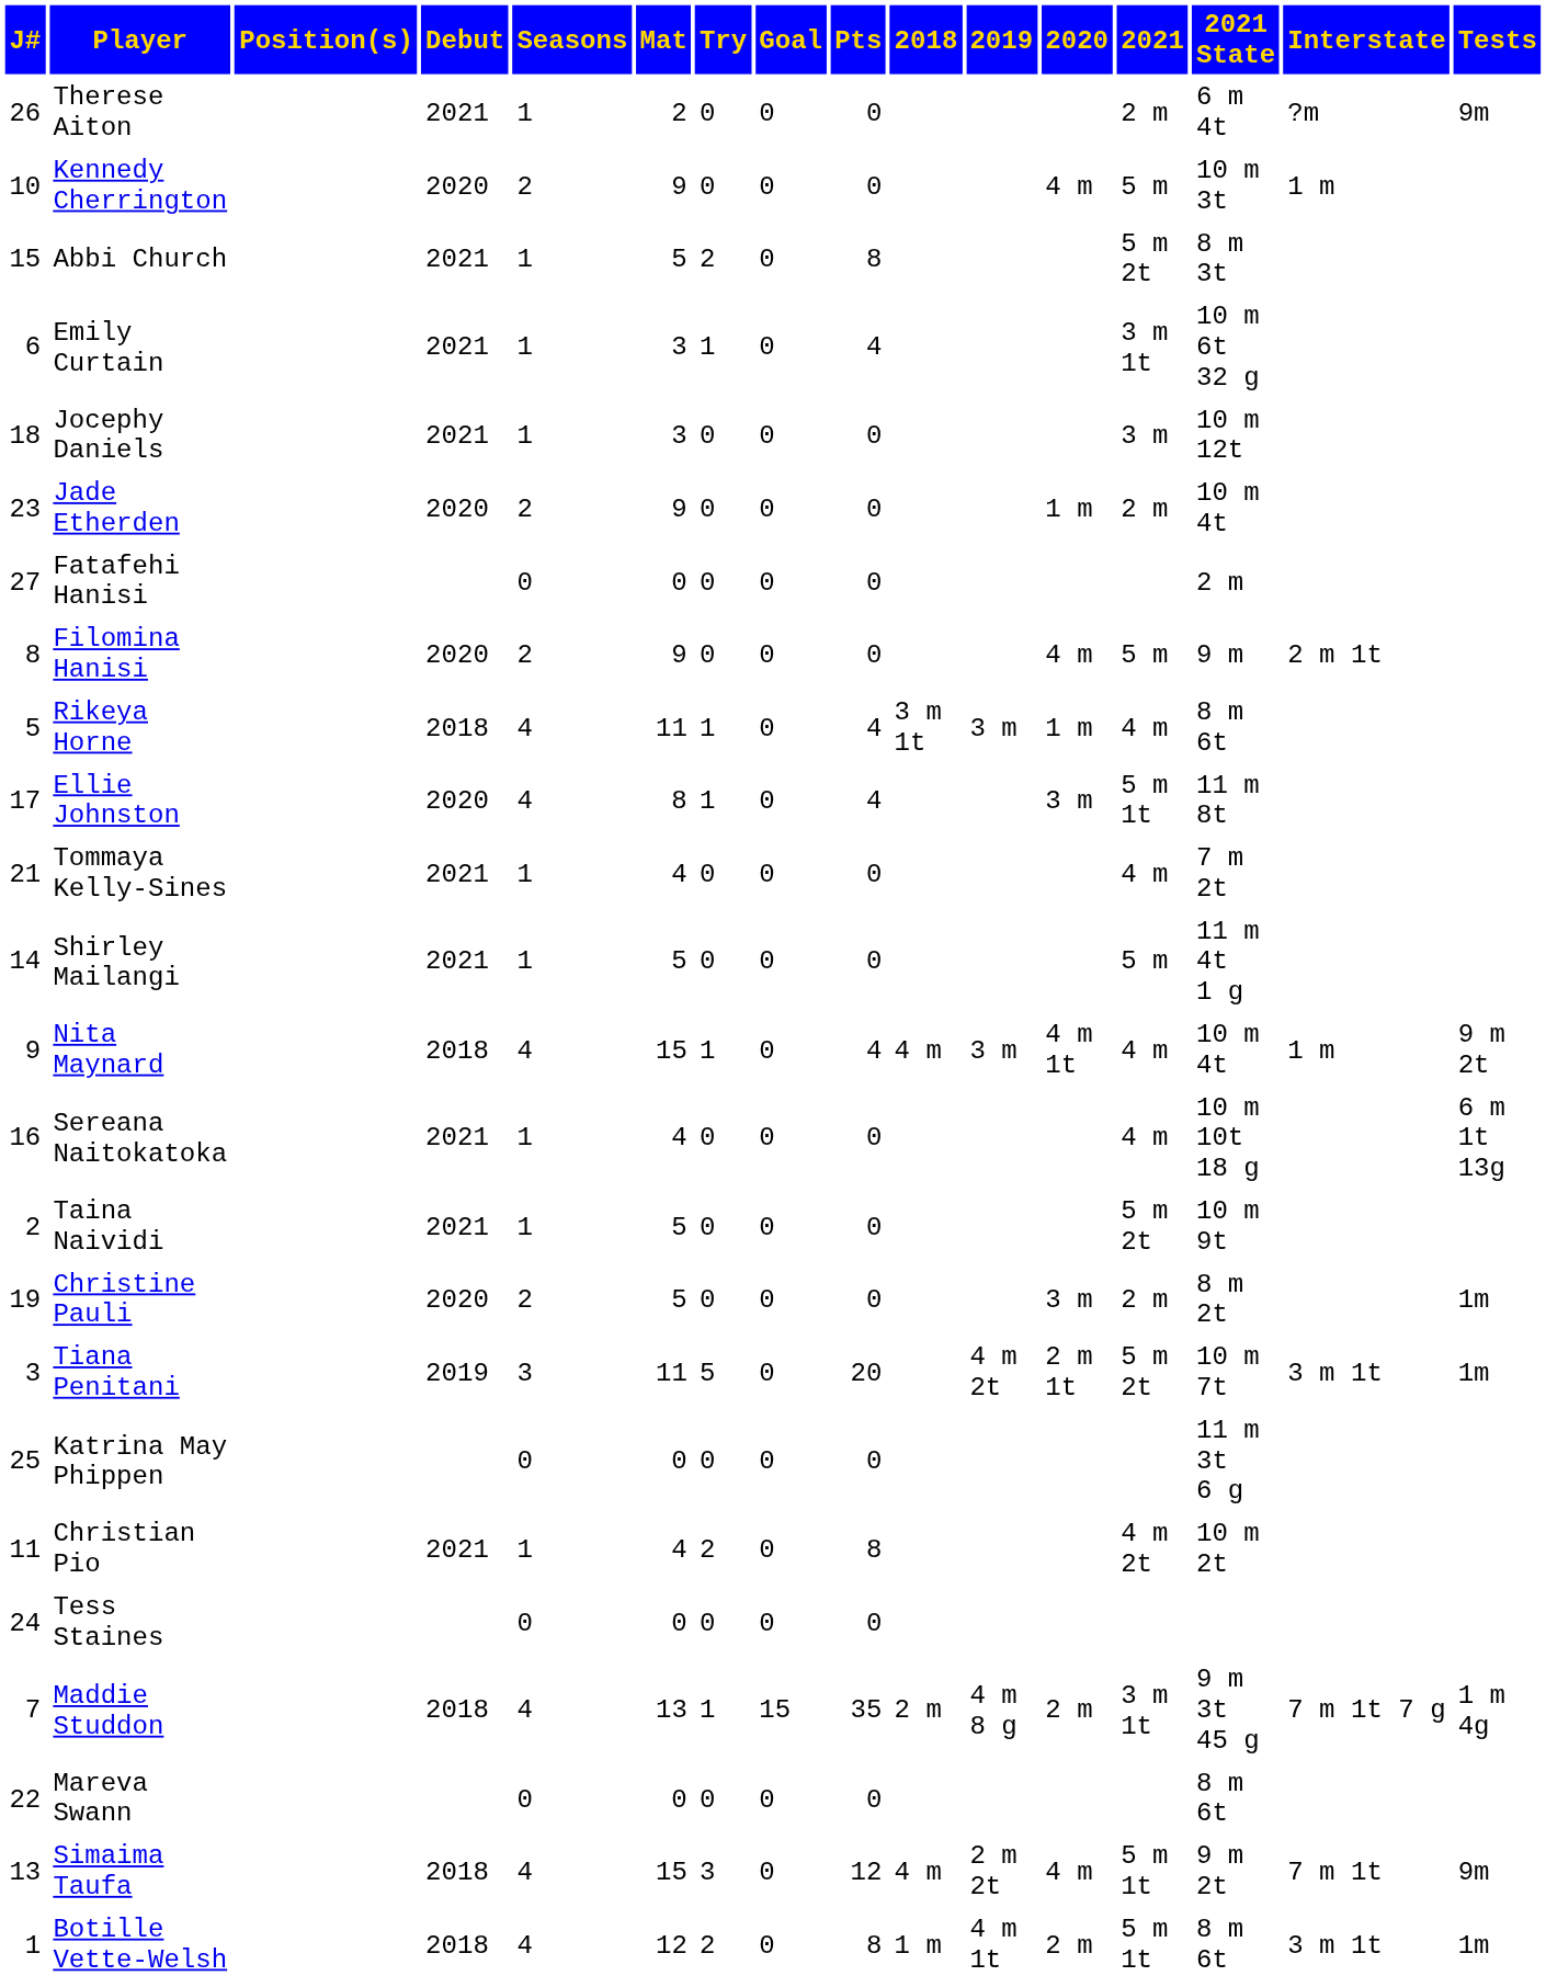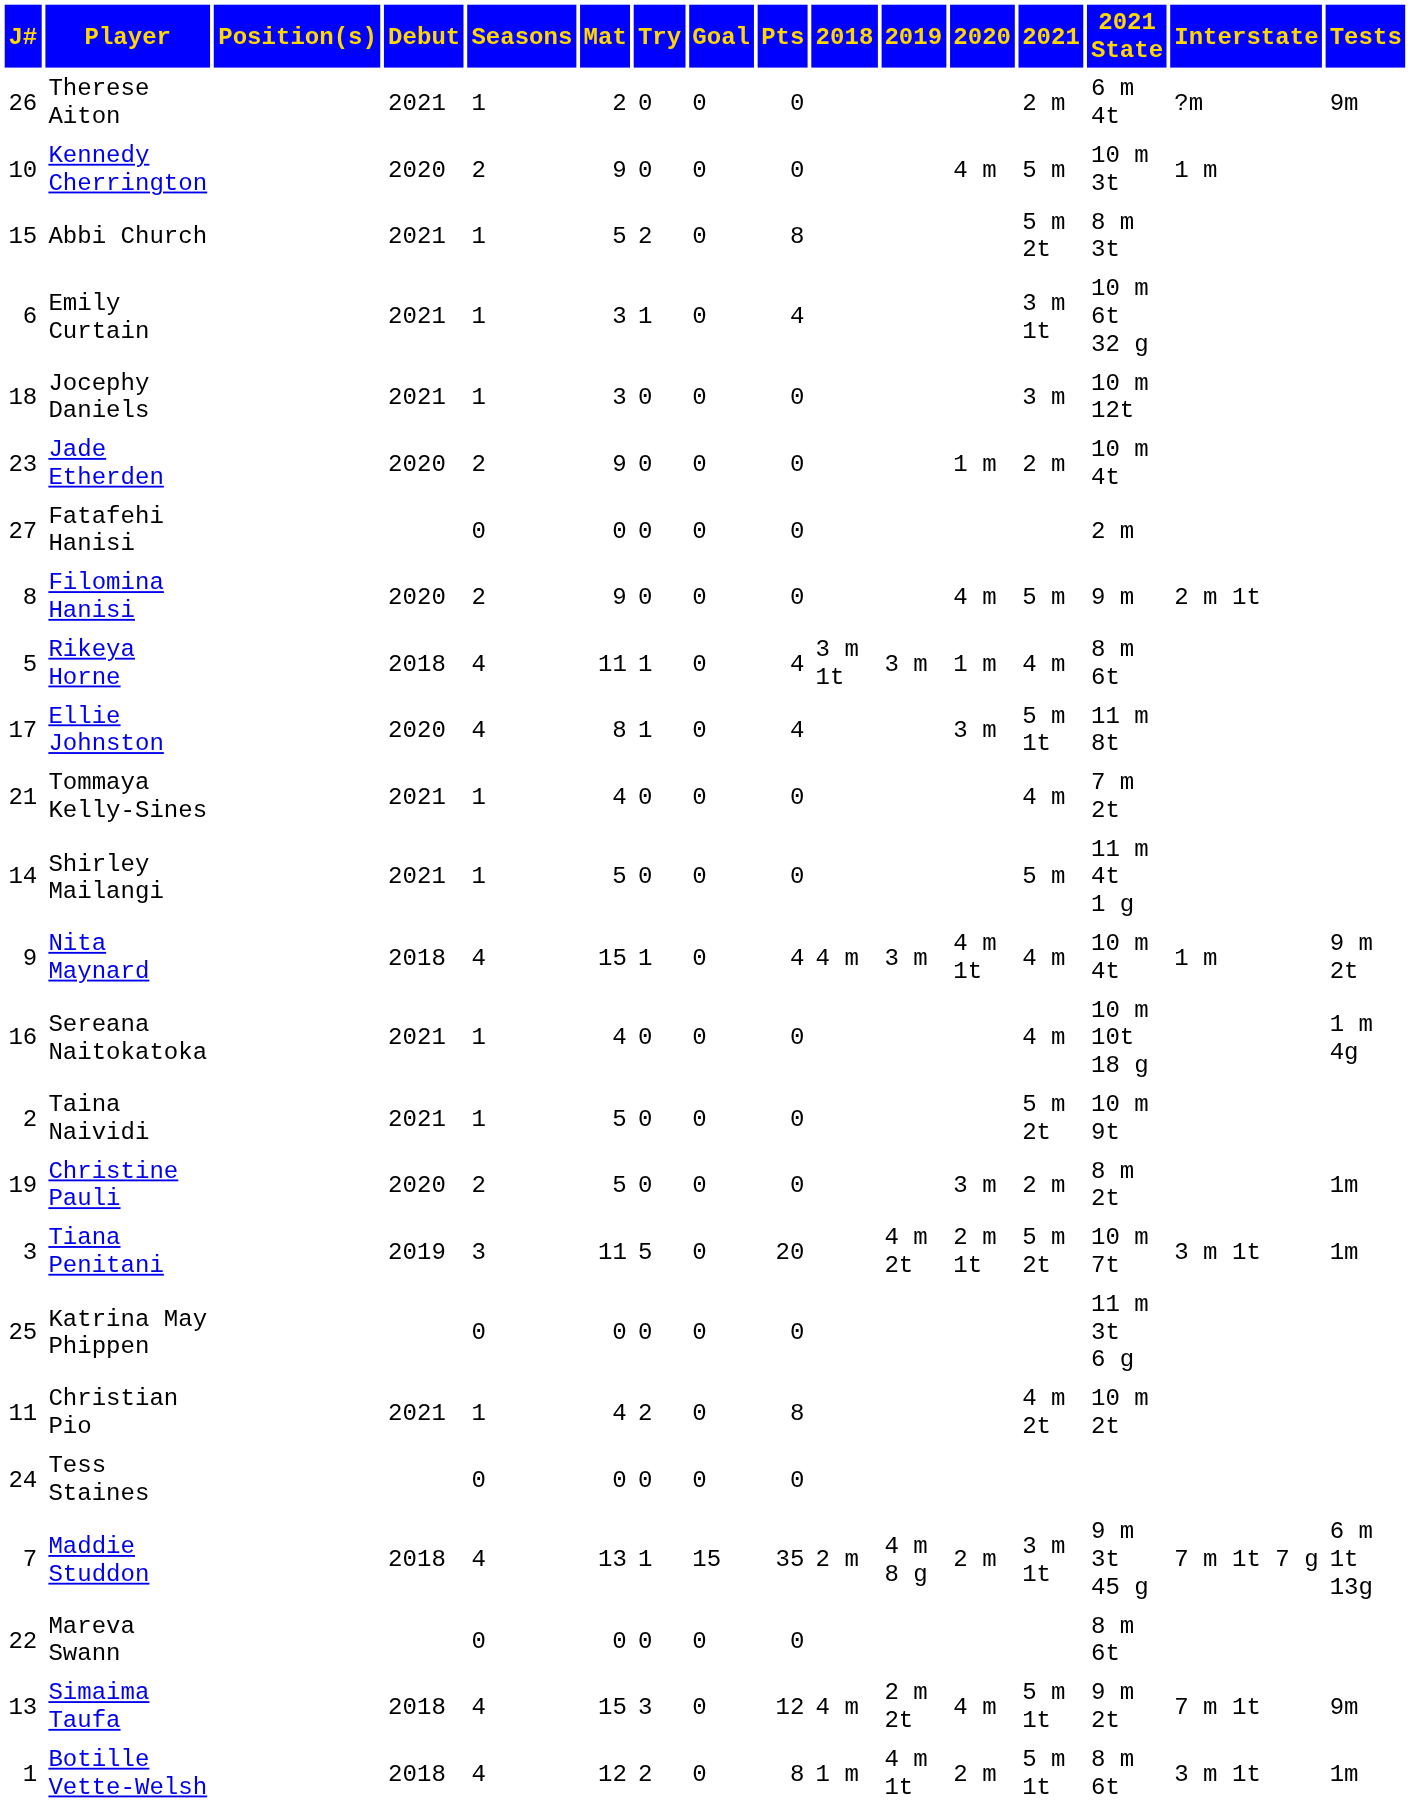 <table class="sortable" border="0" cellspacing="2" cellpadding="2" style="width:100%;" style="text-align:center;">
 <tr style="background:blue; color:gold">
 <th>J#</th>
 <th>Player</th>
 <th>Position(s)</th>
 <th>Debut</th>
 <th>Seasons</th>
 <th>Mat</th>
 <th>Try</th>
 <th>Goal</th>
 <th>Pts</th>
 <th>2018</th>
 <th>2019</th>
 <th>2020</th>
 <th>2021</th>
 <th>2021 State</th>
 <th>Interstate</th>
 <th>Tests</th>
 </tr>
 <tr>
 <td align=right>26</td>
 <td align=left>Therese Aiton</td>
 <td></td>
 <td>2021</td>
 <td>1</td>
 <td align=right>2</td>
 <td>0</td>
 <td>0</td>
 <td align=right>0</td>
 <td></td>
 <td></td>
 <td></td>
 <td align=left> 2 m</td>
 <td align=left> 6 m 4t</td>
 <td align=left> ?m</td>
 <td align=left> 9m</td>
 </tr>
 <tr>
 <td align=right>10</td>
 <td align=left><a href='#'>Kennedy Cherrington</a></td>
 <td></td>
 <td>2020</td>
 <td>2</td>
 <td align=right>9</td>
 <td>0</td>
 <td>0</td>
 <td align=right>0</td>
 <td></td>
 <td></td>
 <td align=left> 4 m</td>
 <td align=left> 5 m</td>
 <td align=left> 10 m 3t</td>
 <td align=left> 1 m</td>
 <td></td>
 </tr>
 <tr>
 <td align=right>15</td>
 <td align=left>Abbi Church</td>
 <td></td>
 <td>2021</td>
 <td>1</td>
 <td align=right>5</td>
 <td>2</td>
 <td>0</td>
 <td align=right>8</td>
 <td></td>
 <td></td>
 <td></td>
 <td align=left> 5 m 2t</td>
 <td align=left> 8 m 3t</td>
 <td></td>
 <td></td>
 </tr>
 <tr>
 <td align=right>6</td>
 <td align=left>Emily Curtain</td>
 <td></td>
 <td>2021</td>
 <td>1</td>
 <td align=right>3</td>
 <td>1</td>
 <td>0</td>
 <td align=right>4</td>
 <td></td>
 <td></td>
 <td></td>
 <td align=left> 3 m 1t</td>
 <td align=left> 10 m 6t 32 g</td>
 <td></td>
 <td></td>
 </tr>
 <tr>
 <td align=right>18</td>
 <td align=left>Jocephy Daniels</td>
 <td></td>
 <td>2021</td>
 <td>1</td>
 <td align=right>3</td>
 <td>0</td>
 <td>0</td>
 <td align=right>0</td>
 <td></td>
 <td></td>
 <td></td>
 <td align=left> 3 m</td>
 <td align=left> 10 m 12t</td>
 <td></td>
 <td></td>
 </tr>
 <tr>
 <td align=right>23</td>
 <td align=left><a href='#'>Jade Etherden</a></td>
 <td></td>
 <td>2020</td>
 <td>2</td>
 <td align=right>9</td>
 <td>0</td>
 <td>0</td>
 <td align=right>0</td>
 <td></td>
 <td></td>
 <td align=left> 1 m</td>
 <td align=left> 2 m</td>
 <td align=left> 10 m 4t</td>
 <td></td>
 <td></td>
 </tr>
 <tr>
 <td align=right>27</td>
 <td align=left>Fatafehi Hanisi</td>
 <td></td>
 <td></td>
 <td>0</td>
 <td align=right>0</td>
 <td>0</td>
 <td>0</td>
 <td align=right>0</td>
 <td></td>
 <td></td>
 <td></td>
 <td></td>
 <td align=left> 2 m</td>
 <td></td>
 <td></td>
 </tr>
 <tr>
 <td align=right>8</td>
 <td align=left><a href='#'>Filomina Hanisi</a></td>
 <td></td>
 <td>2020</td>
 <td>2</td>
 <td align=right>9</td>
 <td>0</td>
 <td>0</td>
 <td align=right>0</td>
 <td></td>
 <td></td>
 <td align=left> 4 m</td>
 <td align=left> 5 m</td>
 <td align=left> 9 m</td>
 <td align=left> 2 m 1t</td>
 <td></td>
 </tr>
 <tr>
 <td align=right>5</td>
 <td align=left><a href='#'>Rikeya Horne</a></td>
 <td></td>
 <td>2018</td>
 <td>4</td>
 <td align=right>11</td>
 <td>1</td>
 <td>0</td>
 <td align=right>4</td>
 <td align=left> 3 m 1t</td>
 <td align=left> 3 m</td>
 <td align=left> 1 m</td>
 <td align=left> 4 m</td>
 <td align=left> 8 m 6t</td>
 <td></td>
 <td></td>
 </tr>
 <tr>
 <td align=right>17</td>
 <td align=left><a href='#'>Ellie Johnston</a></td>
 <td></td>
 <td>2020</td>
 <td>4</td>
 <td align=right>8</td>
 <td>1</td>
 <td>0</td>
 <td align=right>4</td>
 <td></td>
 <td></td>
 <td align=left> 3 m</td>
 <td align=left> 5 m 1t</td>
 <td align=left> 11 m 8t</td>
 <td></td>
 <td></td>
 </tr>
 <tr>
 <td align=right>21</td>
 <td align=left>Tommaya Kelly-Sines</td>
 <td></td>
 <td>2021</td>
 <td>1</td>
 <td align=right>4</td>
 <td>0</td>
 <td>0</td>
 <td align=right>0</td>
 <td></td>
 <td></td>
 <td></td>
 <td align=left> 4 m</td>
 <td align=left> 7 m 2t</td>
 <td></td>
 <td></td>
 </tr>
 <tr>
 <td align=right>14</td>
 <td align=left>Shirley Mailangi</td>
 <td></td>
 <td>2021</td>
 <td>1</td>
 <td align=right>5</td>
 <td>0</td>
 <td>0</td>
 <td align=right>0</td>
 <td></td>
 <td></td>
 <td></td>
 <td align=left> 5 m</td>
 <td align=left> 11 m 4t 1 g</td>
 <td></td>
 <td></td>
 </tr>
 <tr>
 <td align=right>9</td>
 <td align=left><a href='#'>Nita Maynard</a></td>
 <td></td>
 <td>2018</td>
 <td>4</td>
 <td align=right>15</td>
 <td>1</td>
 <td>0</td>
 <td align=right>4</td>
 <td align=left> 4 m</td>
 <td align=left> 3 m</td>
 <td align=left> 4 m 1t</td>
 <td align=left> 4 m</td>
 <td align=left> 10 m 4t</td>
 <td align=left> 1 m</td>
 <td align=left> 9 m 2t</td>
 </tr>
 <tr>
 <td align=right>16</td>
 <td align=left>Sereana Naitokatoka</td>
 <td></td>
 <td>2021</td>
 <td>1</td>
 <td align=right>4</td>
 <td>0</td>
 <td>0</td>
 <td align=right>0</td>
 <td></td>
 <td></td>
 <td></td>
 <td align=left> 4 m</td>
 <td align=left> 10 m 10t 18 g</td>
 <td></td>
-<td align=left> 6 m 1t 13g</td>
+<td align=left> 1 m 4g</td>
 </tr>
 <tr>
 <td align=right>2</td>
 <td align=left>Taina Naividi</td>
 <td></td>
 <td>2021</td>
 <td>1</td>
 <td align=right>5</td>
 <td>0</td>
 <td>0</td>
 <td align=right>0</td>
 <td></td>
 <td></td>
 <td></td>
 <td align=left> 5 m 2t</td>
 <td align=left> 10 m 9t</td>
 <td></td>
 <td></td>
 </tr>
 <tr>
 <td align=right>19</td>
 <td align=left><a href='#'>Christine Pauli</a></td>
 <td></td>
 <td>2020</td>
 <td>2</td>
 <td align=right>5</td>
 <td>0</td>
 <td>0</td>
 <td align=right>0</td>
 <td></td>
 <td></td>
 <td align=left> 3 m</td>
 <td align=left> 2 m</td>
 <td align=left> 8 m 2t</td>
 <td></td>
 <td align=left> 1m</td>
 </tr>
 <tr>
 <td align=right>3</td>
 <td align=left><a href='#'>Tiana Penitani</a></td>
 <td></td>
 <td>2019</td>
 <td>3</td>
 <td align=right>11</td>
 <td>5</td>
 <td>0</td>
 <td align=right>20</td>
 <td></td>
 <td align=left> 4 m 2t</td>
 <td align=left> 2 m 1t</td>
 <td align=left> 5 m 2t</td>
 <td align=left> 10 m 7t</td>
 <td align=left> 3 m 1t</td>
 <td align=left> 1m</td>
 </tr>
 <tr>
 <td align=right>25</td>
 <td align=left>Katrina May Phippen</td>
 <td></td>
 <td></td>
 <td>0</td>
 <td align=right>0</td>
 <td>0</td>
 <td>0</td>
 <td align=right>0</td>
 <td></td>
 <td></td>
 <td></td>
 <td></td>
 <td align=left> 11 m 3t 6 g</td>
 <td></td>
 <td></td>
 </tr>
 <tr>
 <td align=right>11</td>
 <td align=left>Christian Pio</td>
 <td></td>
 <td>2021</td>
 <td>1</td>
 <td align=right>4</td>
 <td>2</td>
 <td>0</td>
 <td align=right>8</td>
 <td></td>
 <td></td>
 <td></td>
 <td align=left> 4 m 2t</td>
 <td align=left> 10 m 2t</td>
 <td></td>
 <td></td>
 </tr>
 <tr>
 <td align=right>24</td>
 <td align=left>Tess Staines</td>
 <td></td>
 <td></td>
 <td>0</td>
 <td align=right>0</td>
 <td>0</td>
 <td>0</td>
 <td align=right>0</td>
 <td></td>
 <td></td>
 <td></td>
 <td></td>
 <td></td>
 <td></td>
 <td></td>
 </tr>
 <tr>
 <td align=right>7</td>
 <td align=left><a href='#'>Maddie Studdon</a></td>
 <td></td>
 <td>2018</td>
 <td>4</td>
 <td align=right>13</td>
 <td>1</td>
 <td>15</td>
 <td align=right>35</td>
 <td align=left> 2 m</td>
 <td align=left> 4 m 8 g</td>
 <td align=left> 2 m</td>
 <td align=left> 3 m 1t</td>
 <td align=left> 9 m 3t 45 g</td>
 <td align=left> 7 m 1t 7 g</td>
-<td align=left> 1 m 4g</td>
+<td align=left> 6 m 1t 13g</td>
 </tr>
 <tr>
 <td align=right>22</td>
 <td align=left>Mareva Swann</td>
 <td></td>
 <td></td>
 <td>0</td>
 <td align=right>0</td>
 <td>0</td>
 <td>0</td>
 <td align=right>0</td>
 <td></td>
 <td></td>
 <td></td>
 <td></td>
 <td align=left> 8 m 6t</td>
 <td></td>
 <td></td>
 </tr>
 <tr>
 <td align=right>13</td>
 <td align=left><a href='#'>Simaima Taufa</a></td>
 <td></td>
 <td>2018</td>
 <td>4</td>
 <td align=right>15</td>
 <td>3</td>
 <td>0</td>
 <td align=right>12</td>
 <td align=left> 4 m</td>
 <td align=left> 2 m 2t</td>
 <td align=left> 4 m</td>
 <td align=left> 5 m 1t</td>
 <td align=left> 9 m 2t</td>
 <td align=left> 7 m 1t</td>
 <td align=left> 9m</td>
 </tr>
 <tr>
 <td align=right>1</td>
 <td align=left><a href='#'>Botille Vette-Welsh</a></td>
 <td></td>
 <td>2018</td>
 <td>4</td>
 <td align=right>12</td>
 <td>2</td>
 <td>0</td>
 <td align=right>8</td>
 <td align=left> 1 m</td>
 <td align=left> 4 m 1t</td>
 <td align=left> 2 m</td>
 <td align=left> 5 m 1t</td>
 <td align=left> 8 m 6t</td>
 <td align=left> 3 m 1t</td>
 <td align=left> 1m</td>
 </tr>
 </table>
